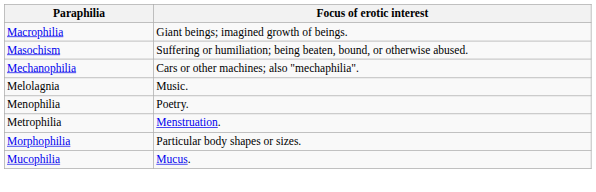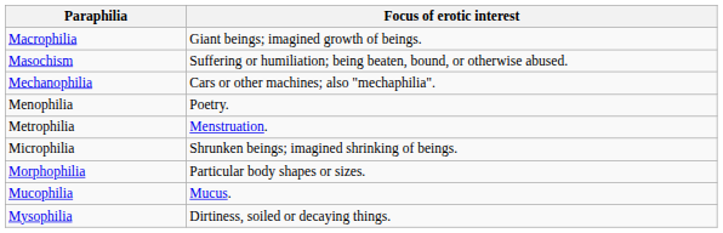 <table class="wikitable sortable" border="1">
 <tr>
 <th width="200px">Paraphilia</th>
 <th width="600px">Focus of erotic interest</th>
 </tr>
 <tr>
 <td><a href='#'>Macrophilia</a></td>
 <td>Giant beings; imagined growth of beings.</td>
 </tr>
 <tr>
 <td><a href='#'>Masochism</a></td>
 <td>Suffering or humiliation; being beaten, bound, or otherwise abused.</td>
 </tr>
 <tr>
 <td><a href='#'>Mechanophilia</a></td>
 <td>Cars or other machines; also "mechaphilia".</td>
 </tr>
 <tr>
-<td>Melolagnia</td>
-<td>Music.</td>
-</tr>
-<tr>
 <td>Menophilia</td>
 <td>Poetry.</td>
 </tr>
 <tr>
 <td>Metrophilia</td>
 <td><a href='#'>Menstruation</a>.</td>
+</tr>
+<tr>
+<td>Microphilia</td>
+<td>Shrunken beings; imagined shrinking of beings.</td>
 </tr>
 <tr>
 <td><a href='#'>Morphophilia</a></td>
 <td>Particular body shapes or sizes.</td>
 </tr>
 <tr>
 <td><a href='#'>Mucophilia</a></td>
 <td><a href='#'>Mucus</a>.</td>
 </tr>
+<tr>
+<td><a href='#'>Mysophilia</a></td>
+<td>Dirtiness, soiled or decaying things.</td>
+</tr>
 </table>
